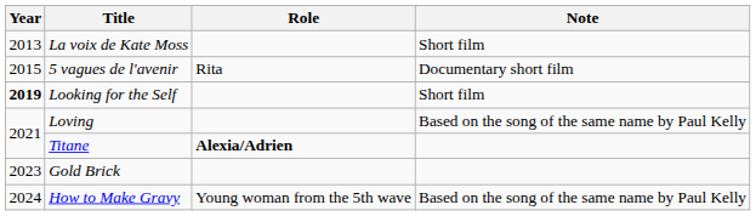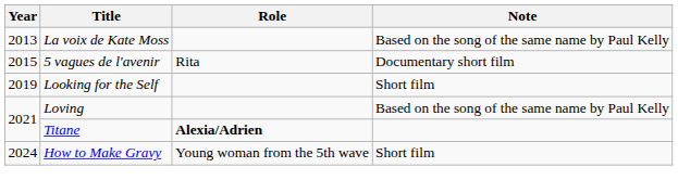 <table class="wikitable">
 <tr>
 <th>Year</th>
 <th>Title</th>
 <th>Role</th>
 <th>Note</th>
 </tr>
 <tr>
 <td>2013</td>
 <td><em>La voix de Kate Moss</em></td>
 <td></td>
-<td>Short film</td>
+<td>Based on the song of the same name by Paul Kelly</td>
 </tr>
 <tr>
 <td>2015</td>
 <td><em>5 vagues de l'avenir</em></td>
 <td>Rita</td>
 <td>Documentary short film</td>
 </tr>
 <tr>
-<td><strong>2019</strong></td>
+<td>2019</td>
 <td><em>Looking for the Self</em></td>
 <td></td>
 <td>Short film</td>
 </tr>
 <tr>
 <td rowspan="2">2021</td>
 <td><em>Loving</em></td>
 <td></td>
 <td>Based on the song of the same name by Paul Kelly</td>
 </tr>
 <tr>
 <td><em><a href='#'>Titane</a></em></td>
 <td><strong>Alexia/Adrien</strong></td>
 <td></td>
 </tr>
 <tr>
-<td>2023</td>
-<td><em>Gold Brick</em></td>
-<td></td>
-<td></td>
-</tr>
-<tr>
 <td>2024</td>
 <td><em><a href='#'>How to Make Gravy</a></em></td>
 <td>Young woman from the 5th wave</td>
-<td>Based on the song of the same name by Paul Kelly</td>
+<td>Short film</td>
 </tr>
 </table>
